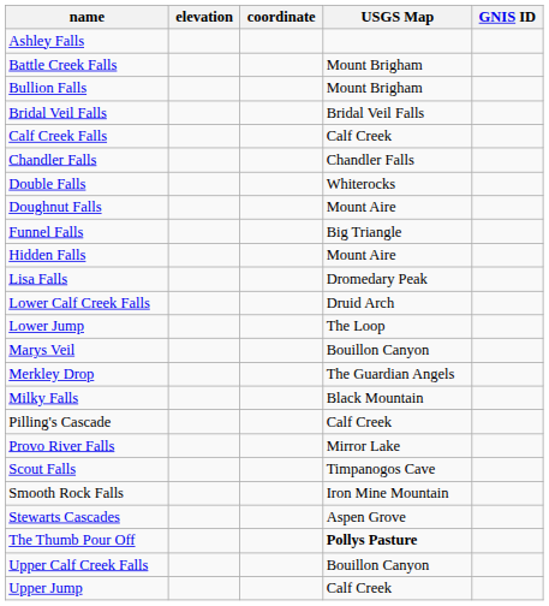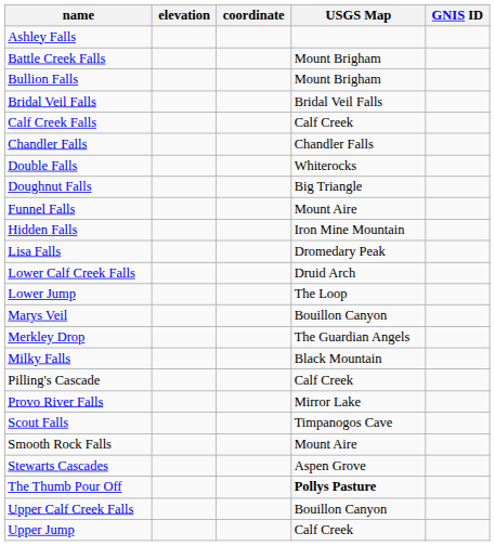 <table class="wikitable sortable" style="width:65%">
 <tr>
 <th>name</th>
 <th>elevation</th>
 <th>coordinate</th>
 <th>USGS Map</th>
 <th><a href='#'>GNIS</a> ID</th>
 </tr>
 <tr>
 <td><a href='#'>Ashley Falls</a></td>
 <td></td>
 <td></td>
 <td></td>
 <td></td>
 </tr>
 <tr>
 <td><a href='#'>Battle Creek Falls</a></td>
 <td></td>
 <td></td>
 <td>Mount Brigham</td>
 <td></td>
 </tr>
 <tr>
 <td><a href='#'>Bullion Falls</a></td>
 <td></td>
 <td></td>
 <td>Mount Brigham</td>
 <td></td>
 </tr>
 <tr>
 <td><a href='#'>Bridal Veil Falls</a></td>
 <td></td>
 <td></td>
 <td>Bridal Veil Falls</td>
 <td></td>
 </tr>
 <tr>
 <td><a href='#'>Calf Creek Falls</a></td>
 <td></td>
 <td></td>
 <td>Calf Creek</td>
 <td></td>
 </tr>
 <tr>
 <td><a href='#'>Chandler Falls</a></td>
 <td></td>
 <td></td>
 <td>Chandler Falls</td>
 <td></td>
 </tr>
 <tr>
 <td><a href='#'>Double Falls</a></td>
 <td></td>
 <td></td>
 <td>Whiterocks</td>
 <td></td>
 </tr>
 <tr>
 <td><a href='#'>Doughnut Falls</a></td>
 <td></td>
 <td></td>
-<td>Mount Aire</td>
+<td>Big Triangle</td>
 <td></td>
 </tr>
 <tr>
 <td><a href='#'>Funnel Falls</a></td>
 <td></td>
 <td></td>
-<td>Big Triangle</td>
+<td>Mount Aire</td>
 <td></td>
 </tr>
 <tr>
 <td><a href='#'>Hidden Falls</a></td>
 <td></td>
 <td></td>
-<td>Mount Aire</td>
+<td>Iron Mine Mountain</td>
 <td></td>
 </tr>
 <tr>
 <td><a href='#'>Lisa Falls</a></td>
 <td></td>
 <td></td>
 <td>Dromedary Peak</td>
 <td></td>
 </tr>
 <tr>
 <td><a href='#'>Lower Calf Creek Falls</a></td>
 <td></td>
 <td></td>
 <td>Druid Arch</td>
 <td></td>
 </tr>
 <tr>
 <td><a href='#'>Lower Jump</a></td>
 <td></td>
 <td></td>
 <td>The Loop</td>
 <td></td>
 </tr>
 <tr>
 <td><a href='#'>Marys Veil</a></td>
 <td></td>
 <td></td>
 <td>Bouillon Canyon</td>
 <td></td>
 </tr>
 <tr>
 <td><a href='#'>Merkley Drop</a></td>
 <td></td>
 <td></td>
 <td>The Guardian Angels</td>
 <td></td>
 </tr>
 <tr>
 <td><a href='#'>Milky Falls</a></td>
 <td></td>
 <td></td>
 <td>Black Mountain</td>
 <td></td>
 </tr>
 <tr>
 <td>Pilling's Cascade</td>
 <td></td>
 <td></td>
 <td>Calf Creek</td>
 <td></td>
 </tr>
 <tr>
 <td><a href='#'>Provo River Falls</a></td>
 <td></td>
 <td></td>
 <td>Mirror Lake</td>
 <td></td>
 </tr>
 <tr>
 <td><a href='#'>Scout Falls</a></td>
 <td></td>
 <td></td>
 <td>Timpanogos Cave</td>
 <td></td>
 </tr>
 <tr>
 <td>Smooth Rock Falls</td>
 <td></td>
 <td></td>
-<td>Iron Mine Mountain</td>
+<td>Mount Aire</td>
 <td></td>
 </tr>
 <tr>
 <td><a href='#'>Stewarts Cascades</a></td>
 <td></td>
 <td></td>
 <td>Aspen Grove</td>
 <td></td>
 </tr>
 <tr>
 <td><a href='#'>The Thumb Pour Off</a></td>
 <td></td>
 <td></td>
 <td><strong>Pollys Pasture</strong></td>
 <td></td>
 </tr>
 <tr>
 <td><a href='#'>Upper Calf Creek Falls</a></td>
 <td></td>
 <td></td>
 <td>Bouillon Canyon</td>
 <td></td>
 </tr>
 <tr>
 <td><a href='#'>Upper Jump</a></td>
 <td></td>
 <td></td>
 <td>Calf Creek</td>
 <td></td>
 </tr>
 </table>
